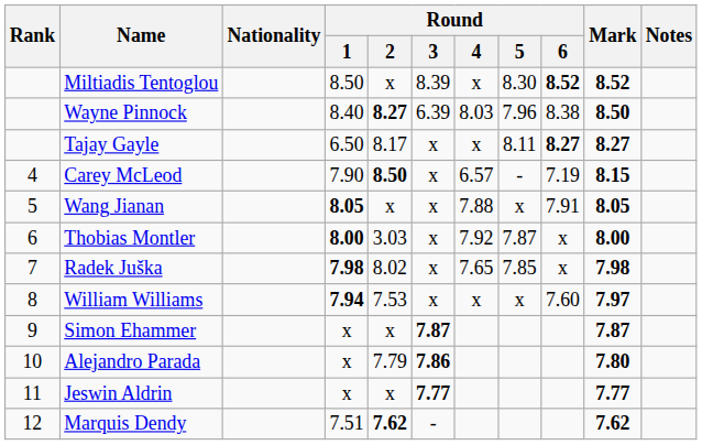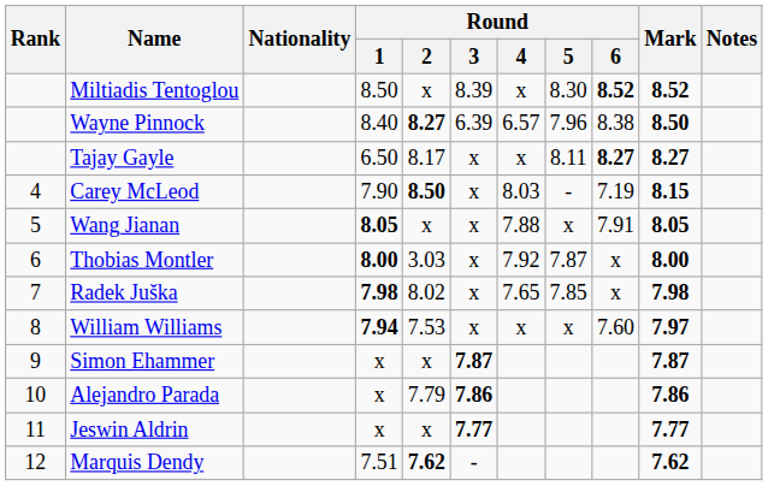 <table class="wikitable sortable" style="text-align:center">
 <tr>
 <th rowspan=2>Rank</th>
 <th rowspan=2>Name</th>
 <th rowspan=2>Nationality</th>
 <th colspan=6>Round</th>
 <th rowspan=2>Mark</th>
 <th rowspan=2>Notes</th>
 </tr>
 <tr>
 <th>1</th>
 <th>2</th>
 <th>3</th>
 <th>4</th>
 <th>5</th>
 <th>6</th>
 </tr>
 <tr>
 <td></td>
 <td align="left"><a href='#'>Miltiadis Tentoglou</a></td>
 <td align="left"></td>
 <td>8.50</td>
 <td>x</td>
 <td>8.39</td>
 <td>x</td>
 <td>8.30</td>
 <td><strong>8.52</strong></td>
 <td><strong>8.52</strong></td>
 <td></td>
 </tr>
 <tr>
 <td></td>
 <td align="left"><a href='#'>Wayne Pinnock</a></td>
 <td align="left"></td>
 <td>8.40</td>
 <td><strong>8.27</strong></td>
 <td>6.39</td>
-<td>8.03</td>
+<td>6.57</td>
 <td>7.96</td>
 <td>8.38</td>
 <td><strong>8.50</strong></td>
 <td></td>
 </tr>
 <tr>
 <td></td>
 <td align="left"><a href='#'>Tajay Gayle</a></td>
 <td align="left"></td>
 <td>6.50</td>
 <td>8.17</td>
 <td>x</td>
 <td>x</td>
 <td>8.11</td>
 <td><strong>8.27</strong></td>
 <td><strong>8.27</strong></td>
 <td></td>
 </tr>
 <tr>
 <td>4</td>
 <td align="left"><a href='#'>Carey McLeod</a></td>
 <td align="left"></td>
 <td>7.90</td>
 <td><strong>8.50</strong></td>
 <td>x</td>
-<td>6.57</td>
+<td>8.03</td>
 <td>-</td>
 <td>7.19</td>
 <td><strong>8.15</strong></td>
 <td></td>
 </tr>
 <tr>
 <td>5</td>
 <td align="left"><a href='#'>Wang Jianan</a></td>
 <td align="left"></td>
 <td><strong>8.05</strong></td>
 <td>x</td>
 <td>x</td>
 <td>7.88</td>
 <td>x</td>
 <td>7.91</td>
 <td><strong>8.05</strong></td>
 <td></td>
 </tr>
 <tr>
 <td>6</td>
 <td align="left"><a href='#'>Thobias Montler</a></td>
 <td align="left"></td>
 <td><strong>8.00</strong></td>
 <td>3.03</td>
 <td>x</td>
 <td>7.92</td>
 <td>7.87</td>
 <td>x</td>
 <td><strong>8.00</strong></td>
 <td></td>
 </tr>
 <tr>
 <td>7</td>
 <td align="left"><a href='#'>Radek Juška</a></td>
 <td align="left"></td>
 <td><strong>7.98</strong></td>
 <td>8.02</td>
 <td>x</td>
 <td>7.65</td>
 <td>7.85</td>
 <td>x</td>
 <td><strong>7.98</strong></td>
 <td></td>
 </tr>
 <tr>
 <td>8</td>
 <td align="left"><a href='#'>William Williams</a></td>
 <td align="left"></td>
 <td><strong>7.94</strong></td>
 <td>7.53</td>
 <td>x</td>
 <td>x</td>
 <td>x</td>
 <td>7.60</td>
 <td><strong>7.97</strong></td>
 <td></td>
 </tr>
 <tr>
 <td>9</td>
 <td align="left"><a href='#'>Simon Ehammer</a></td>
 <td align="left"></td>
 <td>x</td>
 <td>x</td>
 <td><strong>7.87</strong></td>
 <td></td>
 <td></td>
 <td></td>
 <td><strong>7.87</strong></td>
 <td></td>
 </tr>
 <tr>
 <td>10</td>
 <td align="left"><a href='#'>Alejandro Parada</a></td>
 <td align="left"></td>
 <td>x</td>
 <td>7.79</td>
 <td><strong>7.86</strong></td>
 <td></td>
 <td></td>
 <td></td>
-<td><strong>7.80</strong></td>
+<td><strong>7.86</strong></td>
 <td></td>
 </tr>
 <tr>
 <td>11</td>
 <td align="left"><a href='#'>Jeswin Aldrin</a></td>
 <td align="left"></td>
 <td>x</td>
 <td>x</td>
 <td><strong>7.77</strong></td>
 <td></td>
 <td></td>
 <td></td>
 <td><strong>7.77</strong></td>
 <td></td>
 </tr>
 <tr>
 <td>12</td>
 <td align="left"><a href='#'>Marquis Dendy</a></td>
 <td align="left"></td>
 <td>7.51</td>
 <td><strong>7.62</strong></td>
 <td>-</td>
 <td></td>
 <td></td>
 <td></td>
 <td><strong>7.62</strong></td>
 <td></td>
 </tr>
 </table>
